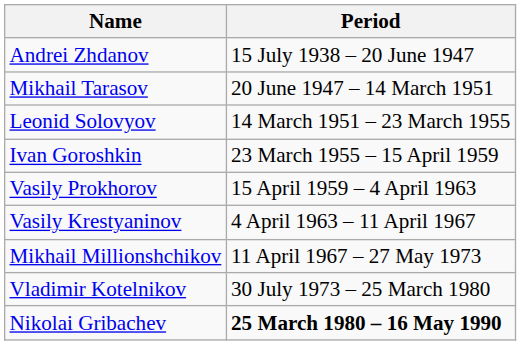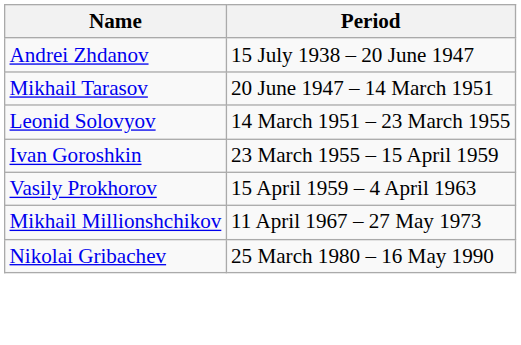 <table class="wikitable">
 <tr>
 <th>Name</th>
 <th>Period</th>
 </tr>
 <tr>
 <td><a href='#'>Andrei Zhdanov</a></td>
 <td>15 July 1938 – 20 June 1947</td>
 </tr>
 <tr>
 <td><a href='#'>Mikhail Tarasov</a></td>
 <td>20 June 1947 – 14 March 1951</td>
 </tr>
 <tr>
 <td><a href='#'>Leonid Solovyov</a></td>
 <td>14 March 1951 – 23 March 1955</td>
 </tr>
 <tr>
 <td><a href='#'>Ivan Goroshkin</a></td>
 <td>23 March 1955 – 15 April 1959</td>
 </tr>
 <tr>
 <td><a href='#'>Vasily Prokhorov</a></td>
 <td>15 April 1959 – 4 April 1963</td>
 </tr>
 <tr>
-<td><a href='#'>Vasily Krestyaninov</a></td>
-<td>4 April 1963 – 11 April 1967</td>
-</tr>
-<tr>
 <td><a href='#'>Mikhail Millionshchikov</a></td>
 <td>11 April 1967 – 27 May 1973</td>
 </tr>
 <tr>
-<td><a href='#'>Vladimir Kotelnikov</a></td>
-<td>30 July 1973 – 25 March 1980</td>
-</tr>
-<tr>
 <td><a href='#'>Nikolai Gribachev</a></td>
-<td><strong>25 March 1980 – 16 May 1990</strong></td>
+<td>25 March 1980 – 16 May 1990</td>
 </tr>
 </table>
